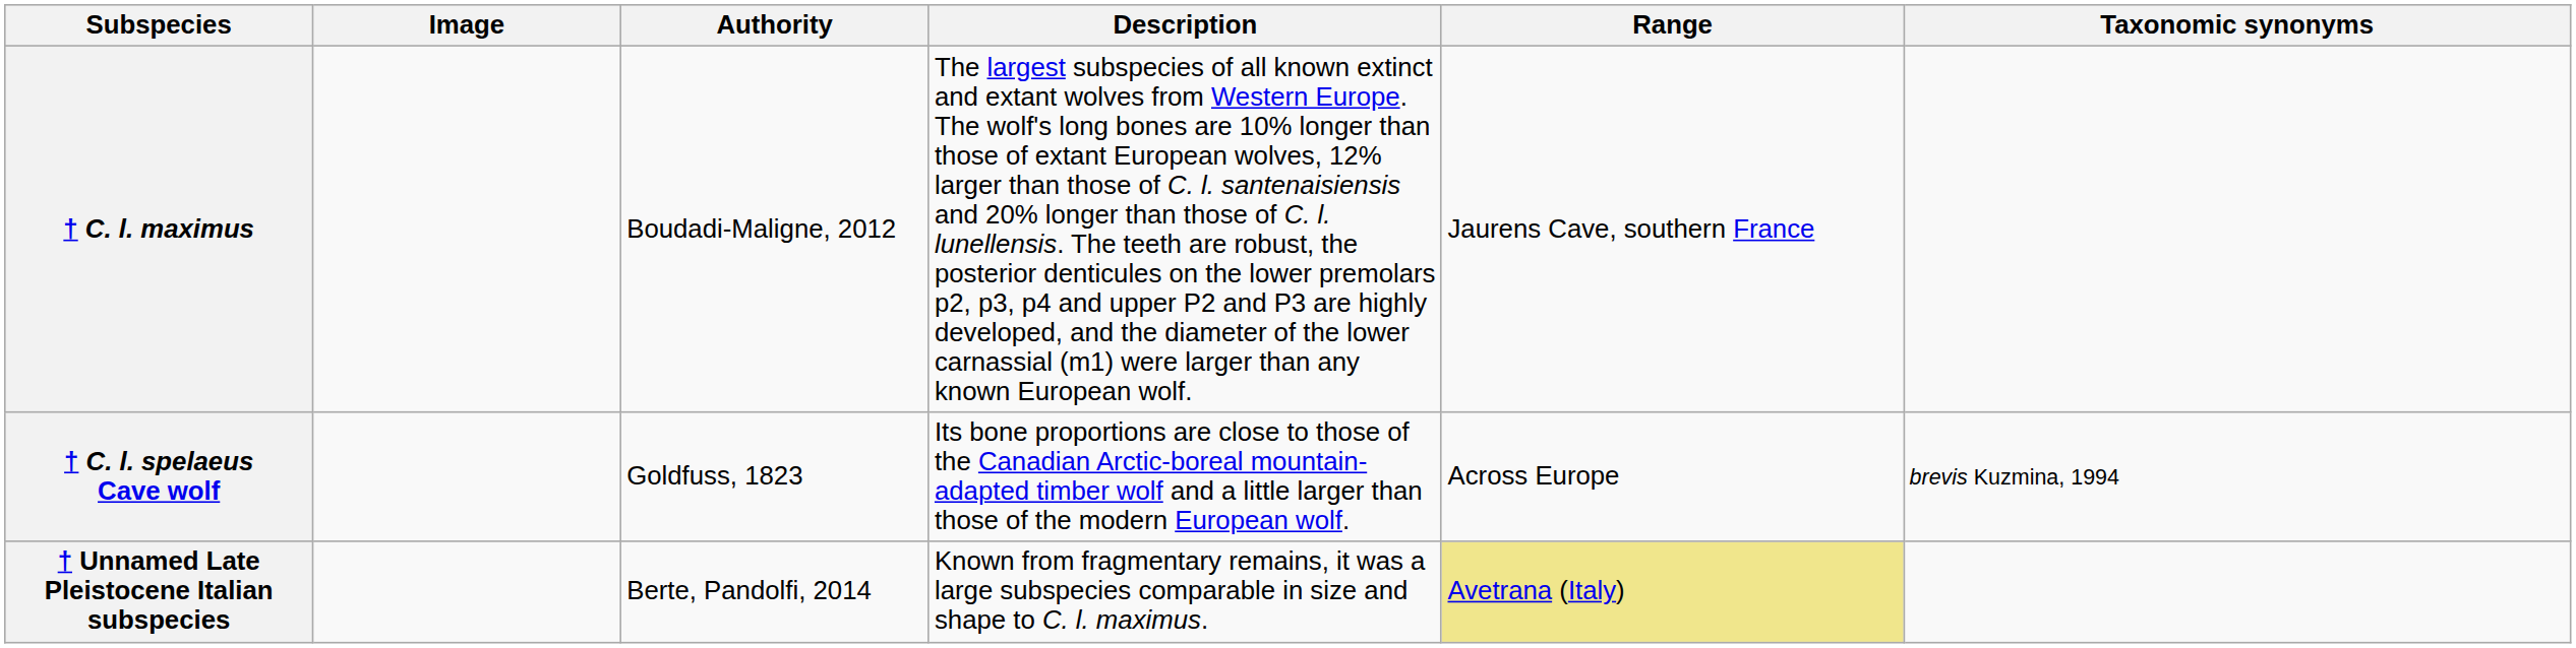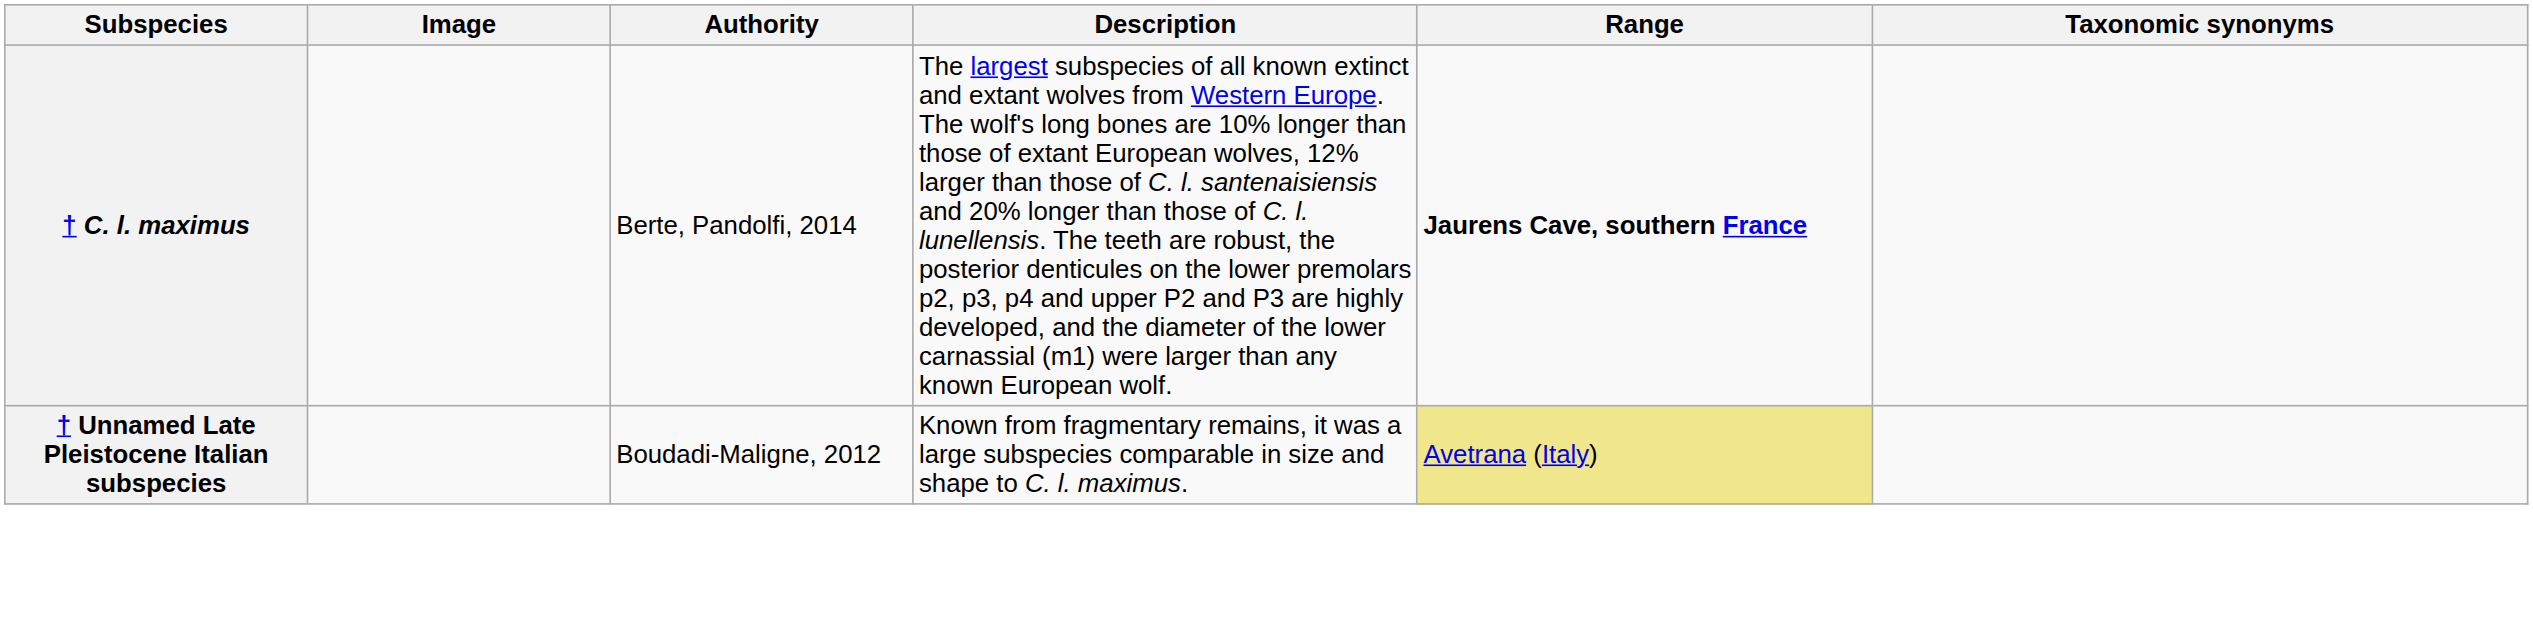 <table class="wikitable">
 <tr>
 <th scope="col" width=12%>Subspecies</th>
 <th scope="col" width=12%>Image</th>
 <th scope="col" width=12%>Authority</th>
 <th scope="col" width=20%>Description</th>
 <th scope="col" width=18%>Range</th>
 <th scope="col" width=26%>Taxonomic synonyms</th>
 </tr>
 <tr>
 <th scope="row"><a href='#'>†</a> <em>C. l. maximus</em></th>
 <td></td>
-<td>Boudadi-Maligne, 2012</td>
+<td>Berte, Pandolfi, 2014</td>
 <td>The <a href='#'>largest</a> subspecies of all known extinct and extant wolves from <a href='#'>Western Europe</a>. The wolf's long bones are 10% longer than those of extant European wolves, 12% larger than those of <em>C. l. santenaisiensis</em> and 20% longer than those of <em>C. l. lunellensis</em>. The teeth are robust, the posterior denticules on the lower premolars p2, p3, p4 and upper P2 and P3 are highly developed, and the diameter of the lower carnassial (m1) were larger than any known European wolf.</td>
-<td>Jaurens Cave, southern <a href='#'>France</a></td>
+<td><strong>Jaurens Cave, southern <a href='#'>France</a></strong></td>
 <td></td>
-</tr>
-<tr>
-<th scope="row"><a href='#'>†</a> <em>C. l. spelaeus</em><br><a href='#'>Cave wolf</a></th>
-<td></td>
-<td>Goldfuss, 1823</td>
-<td>Its bone proportions are close to those of the <a href='#'>Canadian Arctic-boreal mountain-adapted timber wolf</a> and a little larger than those of the modern <a href='#'>European wolf</a>.</td>
-<td>Across Europe</td>
-<td><small><em>brevis</em> Kuzmina, 1994</small></td>
 </tr>
 <tr>
 <th scope="row"><a href='#'>†</a> Unnamed Late Pleistocene Italian subspecies</th>
 <td></td>
-<td>Berte, Pandolfi, 2014</td>
+<td>Boudadi-Maligne, 2012</td>
 <td>Known from fragmentary remains, it was a large subspecies comparable in size and shape to <em>C. l. maximus</em>.</td>
 <td style="background: khaki;"><a href='#'>Avetrana</a> (<a href='#'>Italy</a>)</td>
 <td></td>
 </tr>
 </table>
